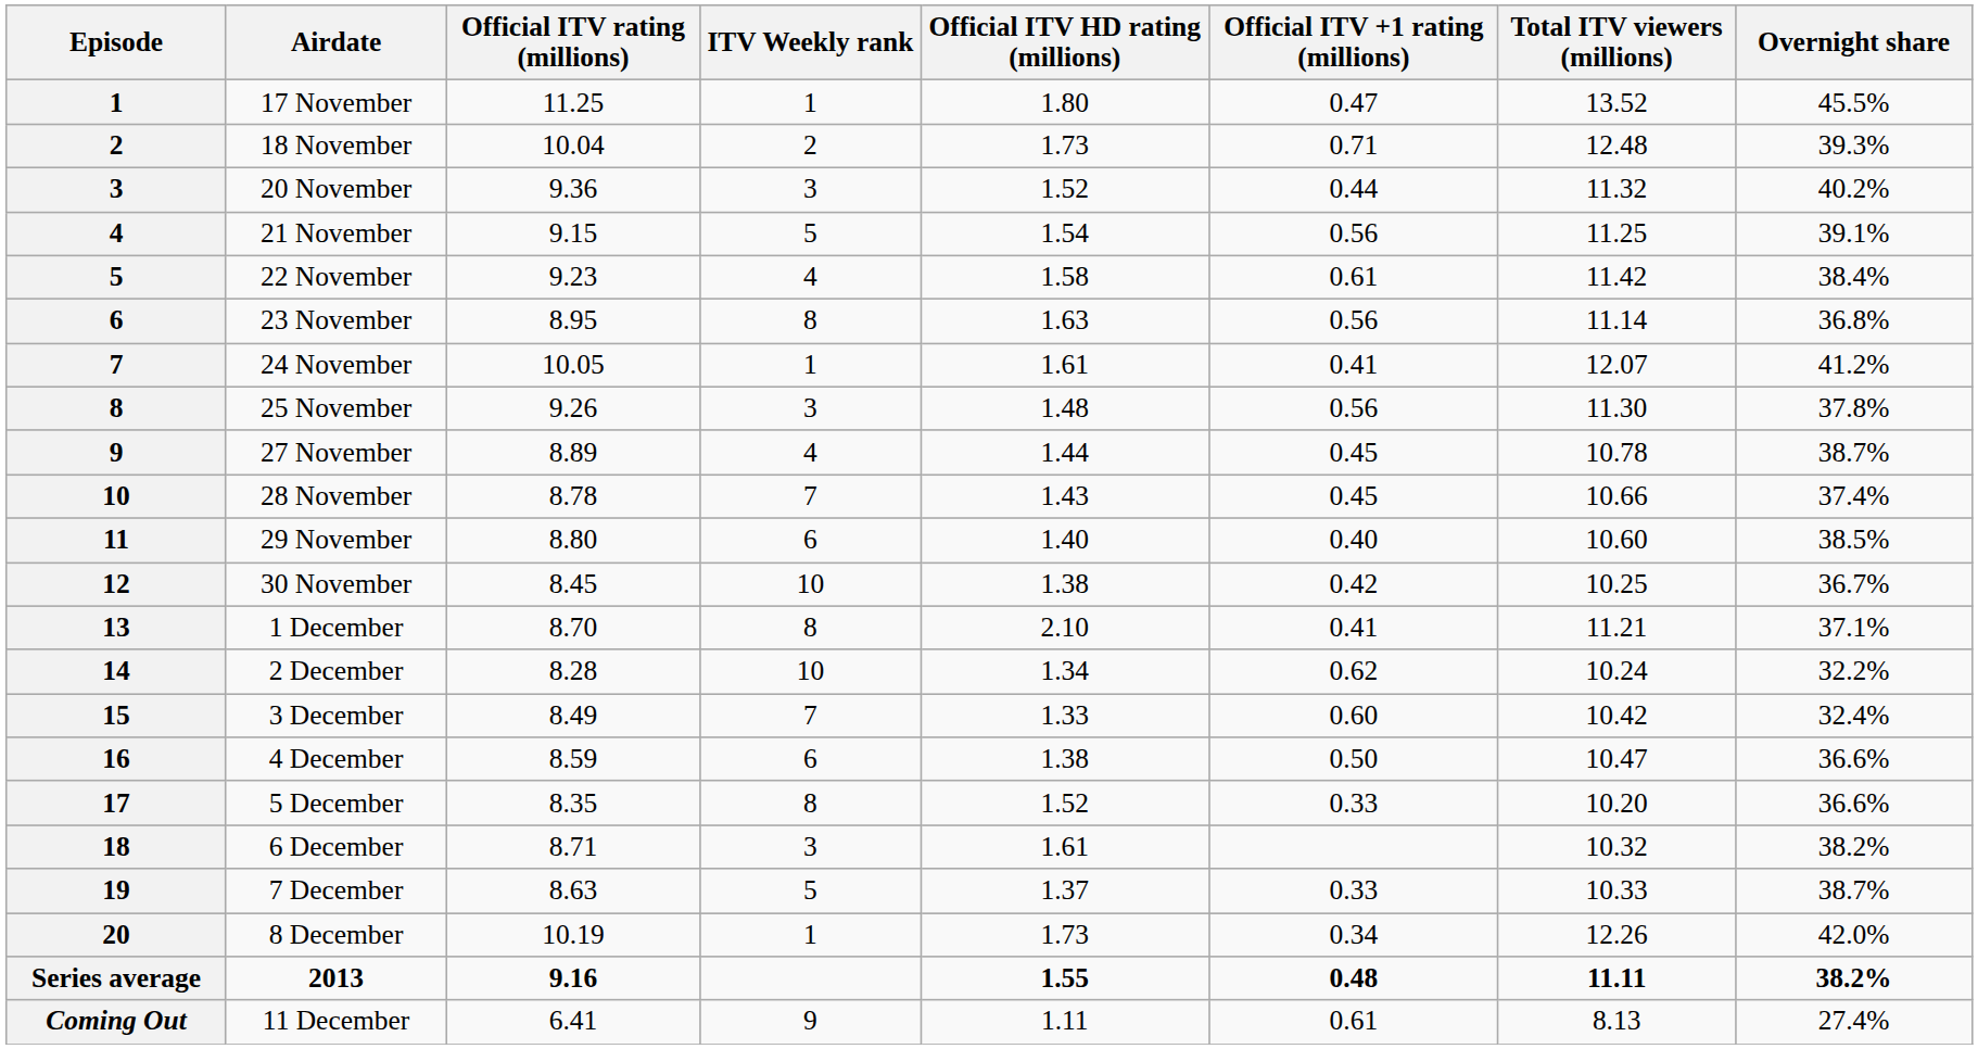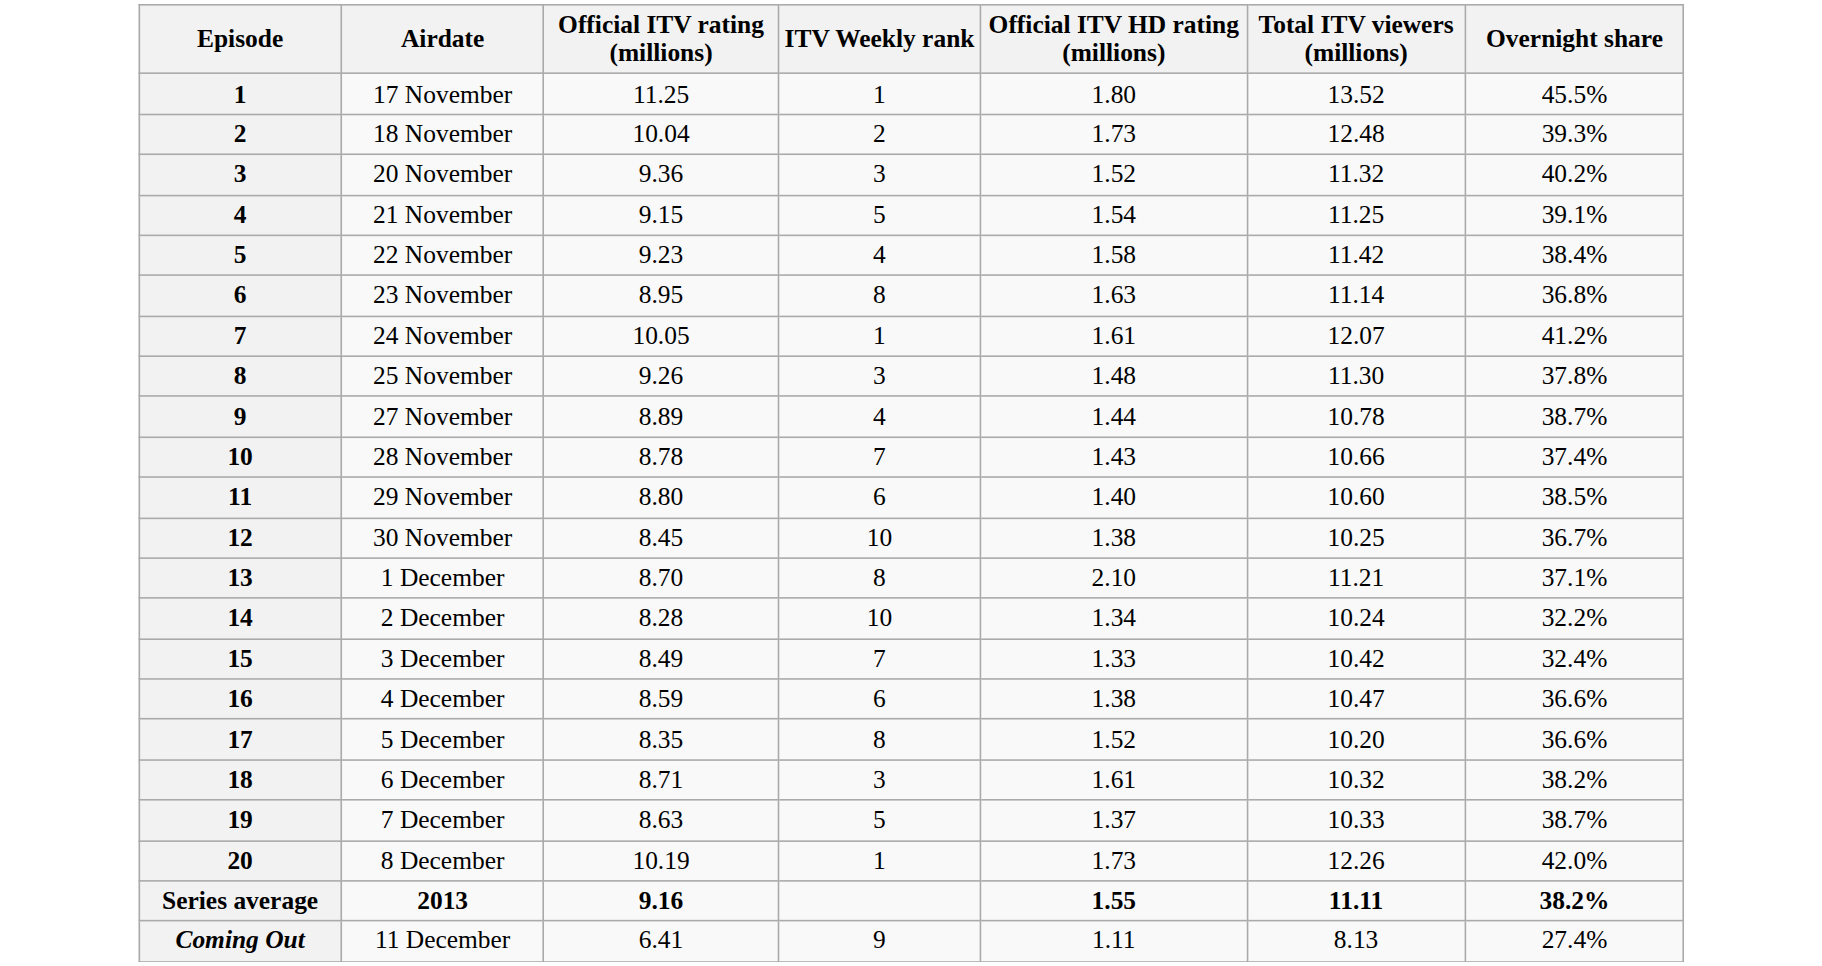 <table class="wikitable" style="text-align:center; margin: 1em auto 1em auto">
 <tr>
 <th scope="col" style="width:120px;">Episode</th>
 <th scope="col" style="width:120px;">Airdate</th>
 <th scope="col" style="width:140px;">Official ITV rating<br>(millions)</th>
 <th scope="col" style="width:120px;">ITV Weekly rank</th>
 <th scope="col" style="width:160px;">Official ITV HD rating<br>(millions)</th>
-<th scope="col" style="width:160px;">Official ITV +1 rating<br>(millions)</th>
 <th scope="col" style="width:130px;">Total ITV viewers<br>(millions)</th>
 <th scope="col" style="width:130px;">Overnight share</th>
 </tr>
 <tr>
 <th>1</th>
 <td>17 November</td>
 <td>11.25</td>
 <td>1</td>
 <td>1.80</td>
-<td>0.47</td>
 <td>13.52</td>
 <td>45.5%</td>
 </tr>
 <tr>
 <th>2</th>
 <td>18 November</td>
 <td>10.04</td>
 <td>2</td>
 <td>1.73</td>
-<td>0.71</td>
 <td>12.48</td>
 <td>39.3%</td>
 </tr>
 <tr>
 <th>3</th>
 <td>20 November</td>
 <td>9.36</td>
 <td>3</td>
 <td>1.52</td>
-<td>0.44</td>
 <td>11.32</td>
 <td>40.2%</td>
 </tr>
 <tr>
 <th>4</th>
 <td>21 November</td>
 <td>9.15</td>
 <td>5</td>
 <td>1.54</td>
-<td>0.56</td>
 <td>11.25</td>
 <td>39.1%</td>
 </tr>
 <tr>
 <th>5</th>
 <td>22 November</td>
 <td>9.23</td>
 <td>4</td>
 <td>1.58</td>
-<td>0.61</td>
 <td>11.42</td>
 <td>38.4%</td>
 </tr>
 <tr>
 <th>6</th>
 <td>23 November</td>
 <td>8.95</td>
 <td>8</td>
 <td>1.63</td>
-<td>0.56</td>
 <td>11.14</td>
 <td>36.8%</td>
 </tr>
 <tr>
 <th>7</th>
 <td>24 November</td>
 <td>10.05</td>
 <td>1</td>
 <td>1.61</td>
-<td>0.41</td>
 <td>12.07</td>
 <td>41.2%</td>
 </tr>
 <tr>
 <th>8</th>
 <td>25 November</td>
 <td>9.26</td>
 <td>3</td>
 <td>1.48</td>
-<td>0.56</td>
 <td>11.30</td>
 <td>37.8%</td>
 </tr>
 <tr>
 <th>9</th>
 <td>27 November</td>
 <td>8.89</td>
 <td>4</td>
 <td>1.44</td>
-<td>0.45</td>
 <td>10.78</td>
 <td>38.7%</td>
 </tr>
 <tr>
 <th>10</th>
 <td>28 November</td>
 <td>8.78</td>
 <td>7</td>
 <td>1.43</td>
-<td>0.45</td>
 <td>10.66</td>
 <td>37.4%</td>
 </tr>
 <tr>
 <th>11</th>
 <td>29 November</td>
 <td>8.80</td>
 <td>6</td>
 <td>1.40</td>
-<td>0.40</td>
 <td>10.60</td>
 <td>38.5%</td>
 </tr>
 <tr>
 <th>12</th>
 <td>30 November</td>
 <td>8.45</td>
 <td>10</td>
 <td>1.38</td>
-<td>0.42</td>
 <td>10.25</td>
 <td>36.7%</td>
 </tr>
 <tr>
 <th>13</th>
 <td>1 December</td>
 <td>8.70</td>
 <td>8</td>
 <td>2.10</td>
-<td>0.41</td>
 <td>11.21</td>
 <td>37.1%</td>
 </tr>
 <tr>
 <th>14</th>
 <td>2 December</td>
 <td>8.28</td>
 <td>10</td>
 <td>1.34</td>
-<td>0.62</td>
 <td>10.24</td>
 <td>32.2%</td>
 </tr>
 <tr>
 <th>15</th>
 <td>3 December</td>
 <td>8.49</td>
 <td>7</td>
 <td>1.33</td>
-<td>0.60</td>
 <td>10.42</td>
 <td>32.4%</td>
 </tr>
 <tr>
 <th>16</th>
 <td>4 December</td>
 <td>8.59</td>
 <td>6</td>
 <td>1.38</td>
-<td>0.50</td>
 <td>10.47</td>
 <td>36.6%</td>
 </tr>
 <tr>
 <th>17</th>
 <td>5 December</td>
 <td>8.35</td>
 <td>8</td>
 <td>1.52</td>
-<td>0.33</td>
 <td>10.20</td>
 <td>36.6%</td>
 </tr>
 <tr>
 <th>18</th>
 <td>6 December</td>
 <td>8.71</td>
 <td>3</td>
 <td>1.61</td>
-<td></td>
 <td>10.32</td>
 <td>38.2%</td>
 </tr>
 <tr>
 <th>19</th>
 <td>7 December</td>
 <td>8.63</td>
 <td>5</td>
 <td>1.37</td>
-<td>0.33</td>
 <td>10.33</td>
 <td>38.7%</td>
 </tr>
 <tr>
 <th>20</th>
 <td>8 December</td>
 <td>10.19</td>
 <td>1</td>
 <td>1.73</td>
-<td>0.34</td>
 <td>12.26</td>
 <td>42.0%</td>
 </tr>
 <tr>
 <th>Series average</th>
 <td><strong>2013</strong></td>
 <td><strong>9.16</strong></td>
 <td></td>
 <td><strong>1.55</strong></td>
-<td><strong>0.48</strong></td>
 <td><strong>11.11</strong></td>
 <td><strong>38.2%</strong></td>
 </tr>
 <tr>
 <th><em>Coming Out</em></th>
 <td>11 December</td>
 <td>6.41</td>
 <td>9</td>
 <td>1.11</td>
-<td>0.61</td>
 <td>8.13</td>
 <td>27.4%</td>
 </tr>
 </table>
